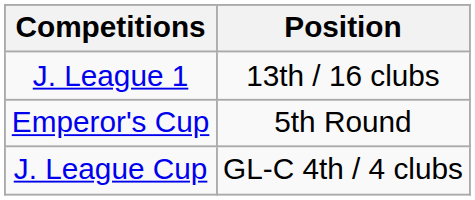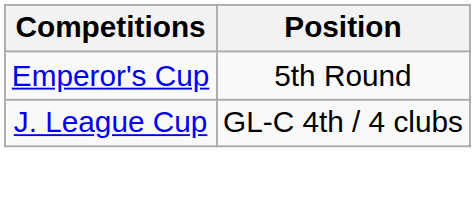 <table class="wikitable" style="text-align:center;">
 <tr>
 <th>Competitions</th>
 <th>Position</th>
-</tr>
-<tr>
-<td><a href='#'>J. League 1</a></td>
-<td>13th / 16 clubs</td>
 </tr>
 <tr>
 <td><a href='#'>Emperor's Cup</a></td>
 <td>5th Round</td>
 </tr>
 <tr>
 <td><a href='#'>J. League Cup</a></td>
 <td>GL-C 4th / 4 clubs</td>
 </tr>
 </table>
